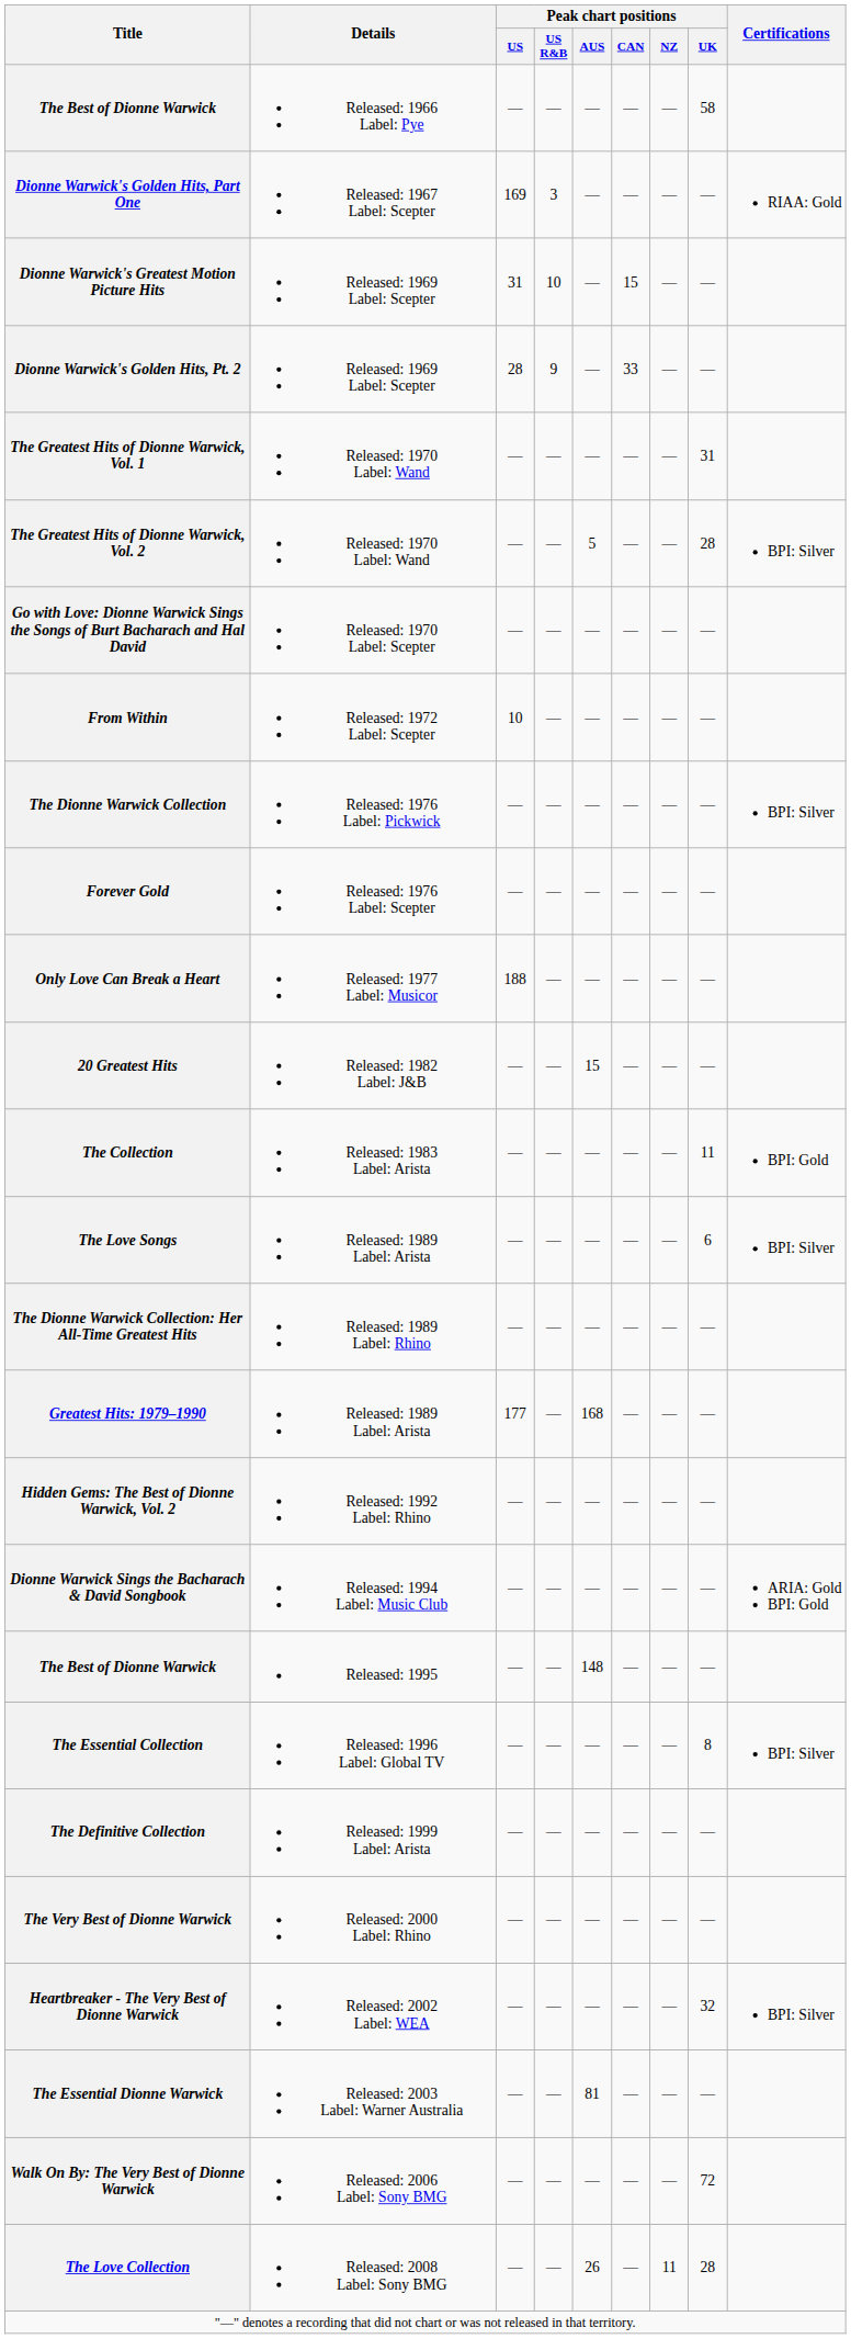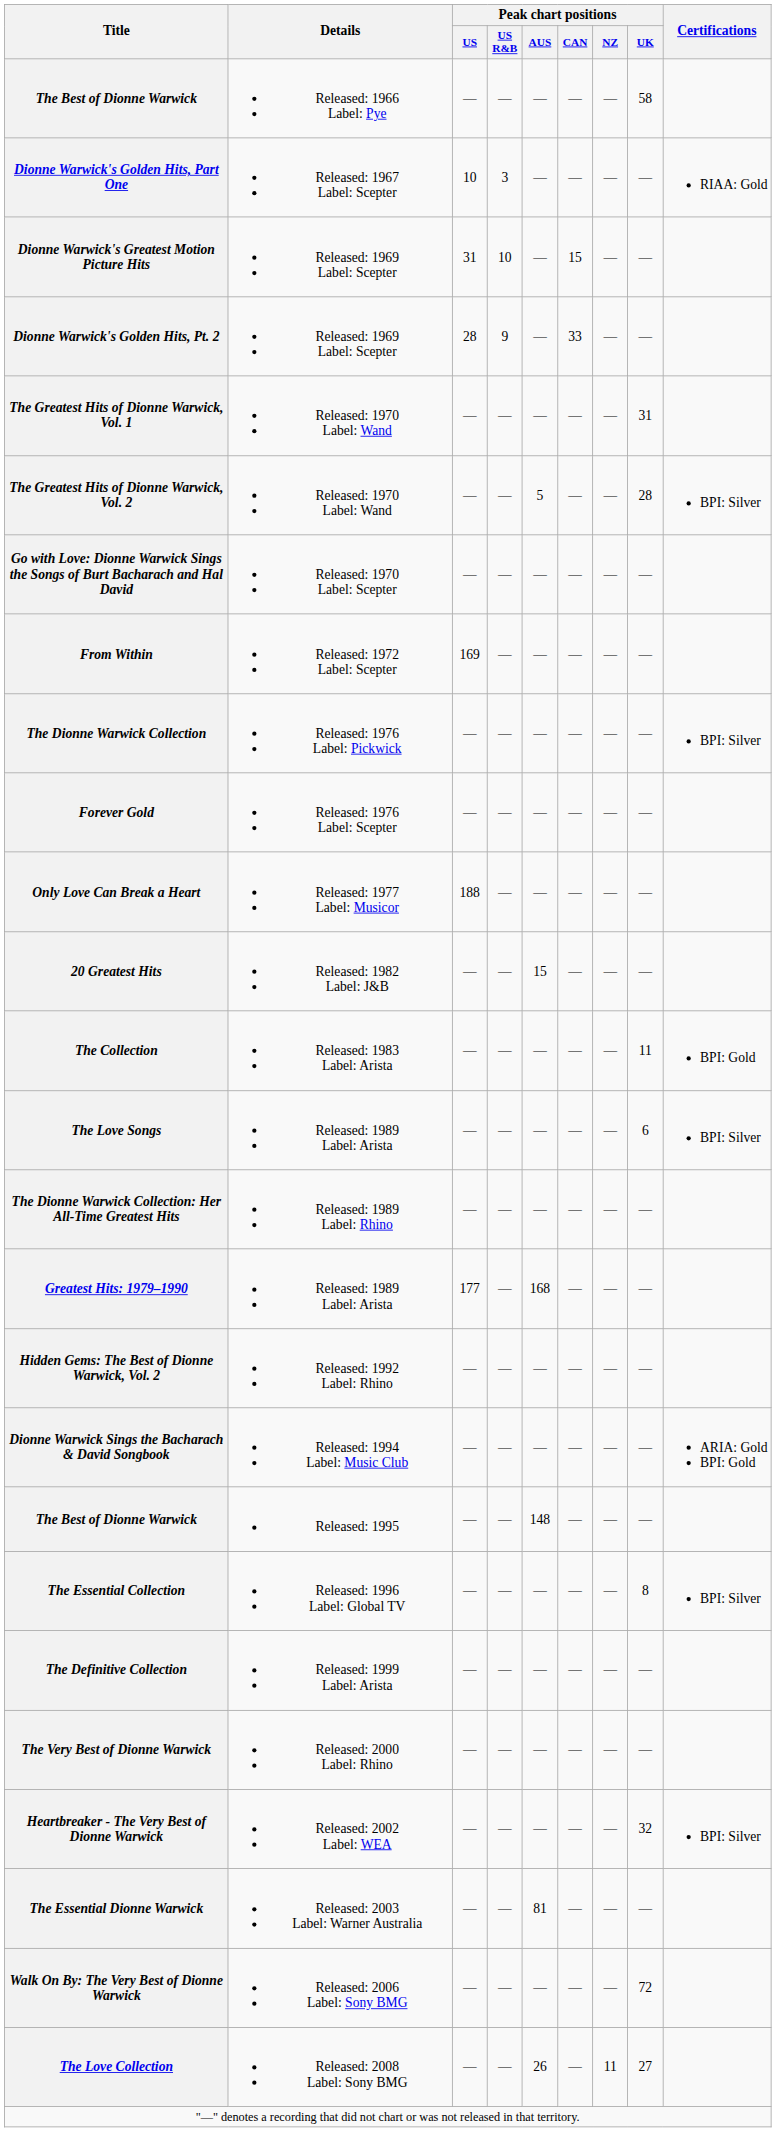 <table class="wikitable plainrowheaders" style="text-align:center;">
 <tr>
 <th rowspan="2" style="width:16em;">Title</th>
 <th rowspan="2" style="width:16em;">Details</th>
 <th scope="col" colspan="6">Peak chart positions</th>
 <th rowspan="2"><a href='#'>Certifications</a></th>
 </tr>
 <tr style="font-size:smaller;">
 <th width="35"><a href='#'>US</a><br></th>
 <th width="35"><a href='#'>US<br>R&B</a><br></th>
 <th width="35"><a href='#'>AUS</a><br></th>
 <th width="35"><a href='#'>CAN</a><br></th>
 <th width="35"><a href='#'>NZ</a><br></th>
 <th width="35"><a href='#'>UK</a><br></th>
 </tr>
 <tr>
 <th scope = "row"><em>The Best of Dionne Warwick</em></th>
 <td><br><ul><li>Released: 1966</li><li>Label: <a href='#'>Pye</a></li></ul></td>
 <td>—</td>
 <td>—</td>
 <td>—</td>
 <td>—</td>
 <td>—</td>
 <td>58</td>
 <td align="left"></td>
 </tr>
 <tr>
 <th scope = "row"><em><a href='#'>Dionne Warwick's Golden Hits, Part One</a></em></th>
 <td><br><ul><li>Released: 1967</li><li>Label: Scepter</li></ul></td>
-<td>169</td>
+<td>10</td>
 <td>3</td>
 <td>—</td>
 <td>—</td>
 <td>—</td>
 <td>—</td>
 <td align="left"><br><ul><li>RIAA: Gold</li></ul></td>
 </tr>
 <tr>
 <th scope = "row"><em>Dionne Warwick's Greatest Motion Picture Hits</em></th>
 <td><br><ul><li>Released: 1969</li><li>Label: Scepter</li></ul></td>
 <td>31</td>
 <td>10</td>
 <td>—</td>
 <td>15</td>
 <td>—</td>
 <td>—</td>
 <td align="left"></td>
 </tr>
 <tr>
 <th scope = "row"><em>Dionne Warwick's Golden Hits, Pt. 2</em></th>
 <td><br><ul><li>Released: 1969</li><li>Label: Scepter</li></ul></td>
 <td>28</td>
 <td>9</td>
 <td>—</td>
 <td>33</td>
 <td>—</td>
 <td>—</td>
 <td align="left"></td>
 </tr>
 <tr>
 <th scope = "row"><em>The Greatest Hits of Dionne Warwick, Vol. 1</em></th>
 <td><br><ul><li>Released: 1970</li><li>Label: <a href='#'>Wand</a></li></ul></td>
 <td>—</td>
 <td>—</td>
 <td>—</td>
 <td>—</td>
 <td>—</td>
 <td>31</td>
 <td align="left"></td>
 </tr>
 <tr>
 <th scope = "row"><em>The Greatest Hits of Dionne Warwick, Vol. 2</em></th>
 <td><br><ul><li>Released: 1970</li><li>Label: Wand</li></ul></td>
 <td>—</td>
 <td>—</td>
 <td>5</td>
 <td>—</td>
 <td>—</td>
 <td>28</td>
 <td align="left"><br><ul><li>BPI: Silver</li></ul></td>
 </tr>
 <tr>
 <th scope = "row"><em>Go with Love: Dionne Warwick Sings the Songs of Burt Bacharach and Hal David</em></th>
 <td><br><ul><li>Released: 1970</li><li>Label: Scepter</li></ul></td>
 <td>—</td>
 <td>—</td>
 <td>—</td>
 <td>—</td>
 <td>—</td>
 <td>—</td>
 <td align="left"></td>
 </tr>
 <tr>
 <th scope = "row"><em>From Within</em></th>
 <td><br><ul><li>Released: 1972</li><li>Label: Scepter</li></ul></td>
-<td>10</td>
+<td>169</td>
 <td>—</td>
 <td>—</td>
 <td>—</td>
 <td>—</td>
 <td>—</td>
 <td align="left"></td>
 </tr>
 <tr>
 <th scope = "row"><em>The Dionne Warwick Collection</em></th>
 <td><br><ul><li>Released: 1976</li><li>Label: <a href='#'>Pickwick</a></li></ul></td>
 <td>—</td>
 <td>—</td>
 <td>—</td>
 <td>—</td>
 <td>—</td>
 <td>—</td>
 <td align="left"><br><ul><li>BPI: Silver</li></ul></td>
 </tr>
 <tr>
 <th scope = "row"><em>Forever Gold</em></th>
 <td><br><ul><li>Released: 1976</li><li>Label: Scepter</li></ul></td>
 <td>—</td>
 <td>—</td>
 <td>—</td>
 <td>—</td>
 <td>—</td>
 <td>—</td>
 <td></td>
 </tr>
 <tr>
 <th scope = "row"><em>Only Love Can Break a Heart</em></th>
 <td><br><ul><li>Released: 1977</li><li>Label: <a href='#'>Musicor</a></li></ul></td>
 <td>188</td>
 <td>—</td>
 <td>—</td>
 <td>—</td>
 <td>—</td>
 <td>—</td>
 <td align="left"></td>
 </tr>
 <tr>
 <th scope = "row"><em>20 Greatest Hits</em></th>
 <td><br><ul><li>Released: 1982</li><li>Label: J&B</li></ul></td>
 <td>—</td>
 <td>—</td>
 <td>15</td>
 <td>—</td>
 <td>—</td>
 <td>—</td>
 <td align="left"></td>
 </tr>
 <tr>
 <th scope = "row"><em>The Collection</em></th>
 <td><br><ul><li>Released: 1983</li><li>Label: Arista</li></ul></td>
 <td>—</td>
 <td>—</td>
 <td>—</td>
 <td>—</td>
 <td>—</td>
 <td>11</td>
 <td align="left"><br><ul><li>BPI: Gold</li></ul></td>
 </tr>
 <tr>
 <th scope = "row"><em>The Love Songs</em></th>
 <td><br><ul><li>Released: 1989</li><li>Label: Arista</li></ul></td>
 <td>—</td>
 <td>—</td>
 <td>—</td>
 <td>—</td>
 <td>—</td>
 <td>6</td>
 <td align="left"><br><ul><li>BPI: Silver</li></ul></td>
 </tr>
 <tr>
 <th scope = "row"><em>The Dionne Warwick Collection: Her All-Time Greatest Hits</em></th>
 <td><br><ul><li>Released: 1989</li><li>Label: <a href='#'>Rhino</a></li></ul></td>
 <td>—</td>
 <td>—</td>
 <td>—</td>
 <td>—</td>
 <td>—</td>
 <td>—</td>
 <td align="left"></td>
 </tr>
 <tr>
 <th scope = "row"><em><a href='#'>Greatest Hits: 1979–1990</a></em></th>
 <td><br><ul><li>Released: 1989</li><li>Label: Arista</li></ul></td>
 <td>177</td>
 <td>—</td>
 <td>168</td>
 <td>—</td>
 <td>—</td>
 <td>—</td>
 <td align="left"></td>
 </tr>
 <tr>
 <th scope = "row"><em>Hidden Gems: The Best of Dionne Warwick, Vol. 2</em></th>
 <td><br><ul><li>Released: 1992</li><li>Label: Rhino</li></ul></td>
 <td>—</td>
 <td>—</td>
 <td>—</td>
 <td>—</td>
 <td>—</td>
 <td>—</td>
 <td align="left"></td>
 </tr>
 <tr>
 <th scope = "row"><em>Dionne Warwick Sings the Bacharach & David Songbook</em></th>
 <td><br><ul><li>Released: 1994</li><li>Label: <a href='#'>Music Club</a></li></ul></td>
 <td>—</td>
 <td>—</td>
 <td>—</td>
 <td>—</td>
 <td>—</td>
 <td>—</td>
 <td align="left"><br><ul><li>ARIA: Gold</li><li>BPI: Gold</li></ul></td>
 </tr>
 <tr>
 <th scope = "row"><em>The Best of Dionne Warwick</em></th>
 <td><br><ul><li>Released: 1995</li></ul></td>
 <td>—</td>
 <td>—</td>
 <td>148</td>
 <td>—</td>
 <td>—</td>
 <td>—</td>
 <td align="left"></td>
 </tr>
 <tr>
 <th scope = "row"><em>The Essential Collection</em></th>
 <td><br><ul><li>Released: 1996</li><li>Label: Global TV</li></ul></td>
 <td>—</td>
 <td>—</td>
 <td>—</td>
 <td>—</td>
 <td>—</td>
 <td>8</td>
 <td align="left"><br><ul><li>BPI: Silver</li></ul></td>
 </tr>
 <tr>
 <th scope = "row"><em>The Definitive Collection</em></th>
 <td><br><ul><li>Released: 1999</li><li>Label: Arista</li></ul></td>
 <td>—</td>
 <td>—</td>
 <td>—</td>
 <td>—</td>
 <td>—</td>
 <td>—</td>
 <td align="left"></td>
 </tr>
 <tr>
 <th scope = "row"><em>The Very Best of Dionne Warwick</em></th>
 <td><br><ul><li>Released: 2000</li><li>Label: Rhino</li></ul></td>
 <td>—</td>
 <td>—</td>
 <td>—</td>
 <td>—</td>
 <td>—</td>
 <td>—</td>
 <td align="left"></td>
 </tr>
 <tr>
 <th scope = "row"><em>Heartbreaker - The Very Best of Dionne Warwick</em></th>
 <td><br><ul><li>Released: 2002</li><li>Label: <a href='#'>WEA</a></li></ul></td>
 <td>—</td>
 <td>—</td>
 <td>—</td>
 <td>—</td>
 <td>—</td>
 <td>32</td>
 <td align="left"><br><ul><li>BPI: Silver</li></ul></td>
 </tr>
 <tr>
 <th scope = "row"><em>The Essential Dionne Warwick</em></th>
 <td><br><ul><li>Released: 2003</li><li>Label: Warner Australia</li></ul></td>
 <td>—</td>
 <td>—</td>
 <td>81</td>
 <td>—</td>
 <td>—</td>
 <td>—</td>
 <td align="left"></td>
 </tr>
 <tr>
 <th scope = "row"><em>Walk On By: The Very Best of Dionne Warwick</em></th>
 <td><br><ul><li>Released: 2006</li><li>Label: <a href='#'>Sony BMG</a></li></ul></td>
 <td>—</td>
 <td>—</td>
 <td>—</td>
 <td>—</td>
 <td>—</td>
 <td>72</td>
 <td align="left"></td>
 </tr>
 <tr>
 <th scope = "row"><em><a href='#'>The Love Collection</a></em></th>
 <td><br><ul><li>Released: 2008</li><li>Label: Sony BMG</li></ul></td>
 <td>—</td>
 <td>—</td>
 <td>26</td>
 <td>—</td>
 <td>11</td>
-<td>28</td>
+<td>27</td>
 <td align="left"></td>
 </tr>
 <tr>
 <td colspan="15" style="font-size:90%">"—" denotes a recording that did not chart or was not released in that territory.</td>
 </tr>
 </table>
